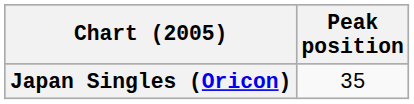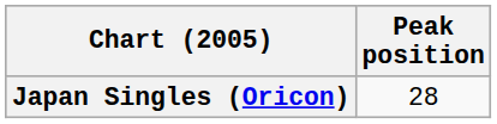 <table class="wikitable plainrowheaders">
 <tr>
 <th>Chart (2005)</th>
 <th>Peak<br>position</th>
 </tr>
 <tr>
 <th scope="row">Japan Singles (<a href='#'>Oricon</a>)</th>
-<td align="center">35</td>
+<td align="center">28</td>
 </tr>
 </table>
